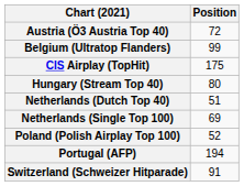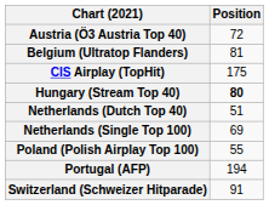 <table class="wikitable sortable plainrowheaders" style="text-align:center">
 <tr>
 <th scope="col">Chart (2021)</th>
 <th scope="col">Position</th>
 </tr>
 <tr>
 <th scope="row">Austria (Ö3 Austria Top 40)</th>
 <td>72</td>
 </tr>
 <tr>
 <th scope="row">Belgium (Ultratop Flanders)</th>
-<td>99</td>
+<td>81</td>
 </tr>
 <tr>
 <th scope="row"><a href='#'>CIS</a> Airplay (TopHit)</th>
 <td>175</td>
 </tr>
 <tr>
 <th scope="row">Hungary (Stream Top 40)</th>
-<td>80</td>
+<td><strong>80</strong></td>
 </tr>
 <tr>
 <th scope="row">Netherlands (Dutch Top 40)</th>
 <td>51</td>
 </tr>
 <tr>
 <th scope="row">Netherlands (Single Top 100)</th>
 <td>69</td>
 </tr>
 <tr>
 <th scope="row">Poland (Polish Airplay Top 100)</th>
-<td>52</td>
+<td>55</td>
 </tr>
 <tr>
 <th scope="row">Portugal (AFP)</th>
 <td>194</td>
 </tr>
 <tr>
 <th scope="row">Switzerland (Schweizer Hitparade)</th>
 <td>91</td>
 </tr>
 </table>
